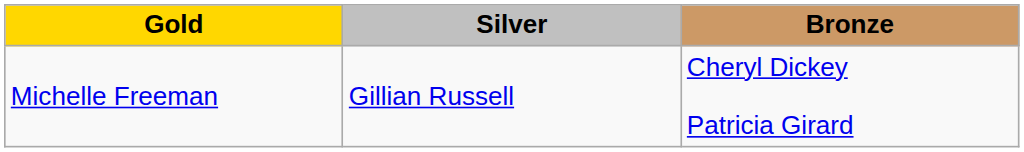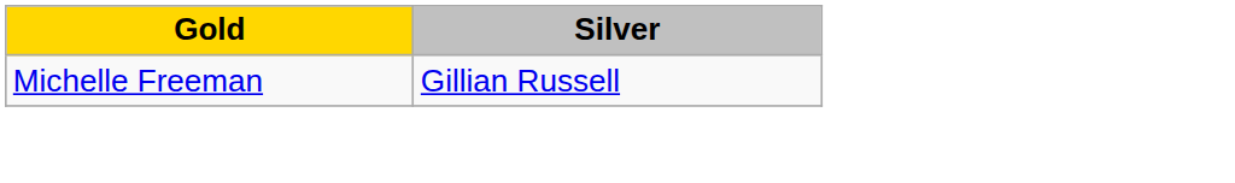 <table class="wikitable" style="text-align:left">
 <tr align="center">
 <td width=200 bgcolor=gold><strong>Gold</strong></td>
 <td width=200 bgcolor=silver><strong>Silver</strong></td>
-<td width=200 bgcolor=CC9966><strong>Bronze</strong></td>
 </tr>
 <tr>
 <td><a href='#'>Michelle Freeman</a><br><em></em></td>
 <td><a href='#'>Gillian Russell</a><br><em></em></td>
-<td><a href='#'>Cheryl Dickey</a><br><em></em><br><a href='#'>Patricia Girard</a><br><em></em></td>
 </tr>
 </table>
